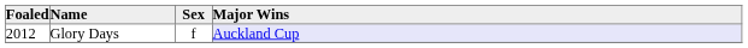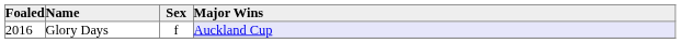 <table border="1" cellpadding="0" style="border-collapse: collapse; font-size:90%">
 <tr bgcolor="#eeeeee">
 <td width="35px"><strong>Foaled</strong></td>
 <td width="120px"><strong>Name</strong></td>
 <td style="text-align: center;" width="35px"><strong>Sex</strong></td>
 <td width="510px"><strong>Major Wins</strong></td>
 </tr>
 <tr>
-<td>2012</td>
+<td>2016</td>
 <td>Glory Days</td>
 <td style="text-align: center;">f</td>
 <td style="background: lavender;"><a href='#'>Auckland Cup</a></td>
 </tr>
 <tr>
 </tr>
 </table>
